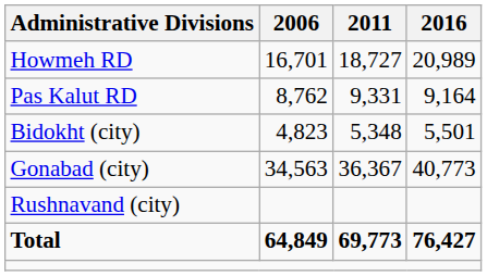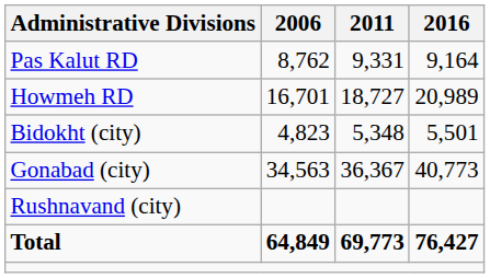 <table class="wikitable">
 <tr>
 <th>Administrative Divisions</th>
 <th>2006</th>
 <th>2011</th>
 <th>2016</th>
 </tr>
 <tr>
+<td><a href='#'>Pas Kalut RD</a></td>
+<td style="text-align: right;">8,762</td>
+<td style="text-align: right;">9,331</td>
+<td style="text-align: right;">9,164</td>
+</tr>
+<tr>
 <td><a href='#'>Howmeh RD</a></td>
 <td style="text-align: right;">16,701</td>
 <td style="text-align: right;">18,727</td>
 <td style="text-align: right;">20,989</td>
-</tr>
-<tr>
-<td><a href='#'>Pas Kalut RD</a></td>
-<td style="text-align: right;">8,762</td>
-<td style="text-align: right;">9,331</td>
-<td style="text-align: right;">9,164</td>
 </tr>
 <tr>
 <td><a href='#'>Bidokht</a> (city)</td>
 <td style="text-align: right;">4,823</td>
 <td style="text-align: right;">5,348</td>
 <td style="text-align: right;">5,501</td>
 </tr>
 <tr>
 <td><a href='#'>Gonabad</a> (city)</td>
 <td style="text-align: right;">34,563</td>
 <td style="text-align: right;">36,367</td>
 <td style="text-align: right;">40,773</td>
 </tr>
 <tr>
 <td><a href='#'>Rushnavand</a> (city)</td>
 <td style="text-align: right;"></td>
 <td style="text-align: right;"></td>
 <td style="text-align: right;"></td>
 </tr>
 <tr>
 <td><strong>Total</strong></td>
 <td style="text-align: right;"><strong>64,849</strong></td>
 <td style="text-align: right;"><strong>69,773</strong></td>
 <td style="text-align: right;"><strong>76,427</strong></td>
 </tr>
 <tr>
 <td colspan=4></td>
 </tr>
 </table>
